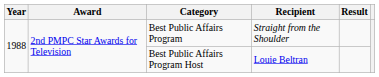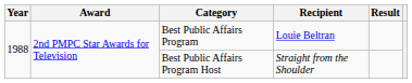 <table class="wikitable">
 <tr>
 <th>Year</th>
 <th>Award</th>
 <th>Category</th>
 <th>Recipient</th>
 <th>Result</th>
 <th></th>
 </tr>
 <tr>
 <td rowspan=2>1988</td>
 <td rowspan=2><a href='#'>2nd PMPC Star Awards for Television</a></td>
 <td>Best Public Affairs Program</td>
-<td><em>Straight from the Shoulder</em></td>
+<td><a href='#'>Louie Beltran</a></td>
 <td></td>
 <th rowspan=2></th>
 </tr>
 <tr>
 <td>Best Public Affairs Program Host</td>
-<td><a href='#'>Louie Beltran</a></td>
+<td><em>Straight from the Shoulder</em></td>
 <td></td>
 </tr>
 </table>
